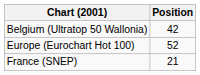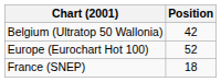 <table class="wikitable sortable">
 <tr>
 <th>Chart (2001)</th>
 <th>Position</th>
 </tr>
 <tr>
 <td>Belgium (Ultratop 50 Wallonia)</td>
 <td align="center">42</td>
 </tr>
 <tr>
 <td>Europe (Eurochart Hot 100)</td>
 <td align="center">52</td>
 </tr>
 <tr>
 <td>France (SNEP)</td>
-<td align="center">21</td>
+<td align="center">18</td>
 </tr>
 </table>
